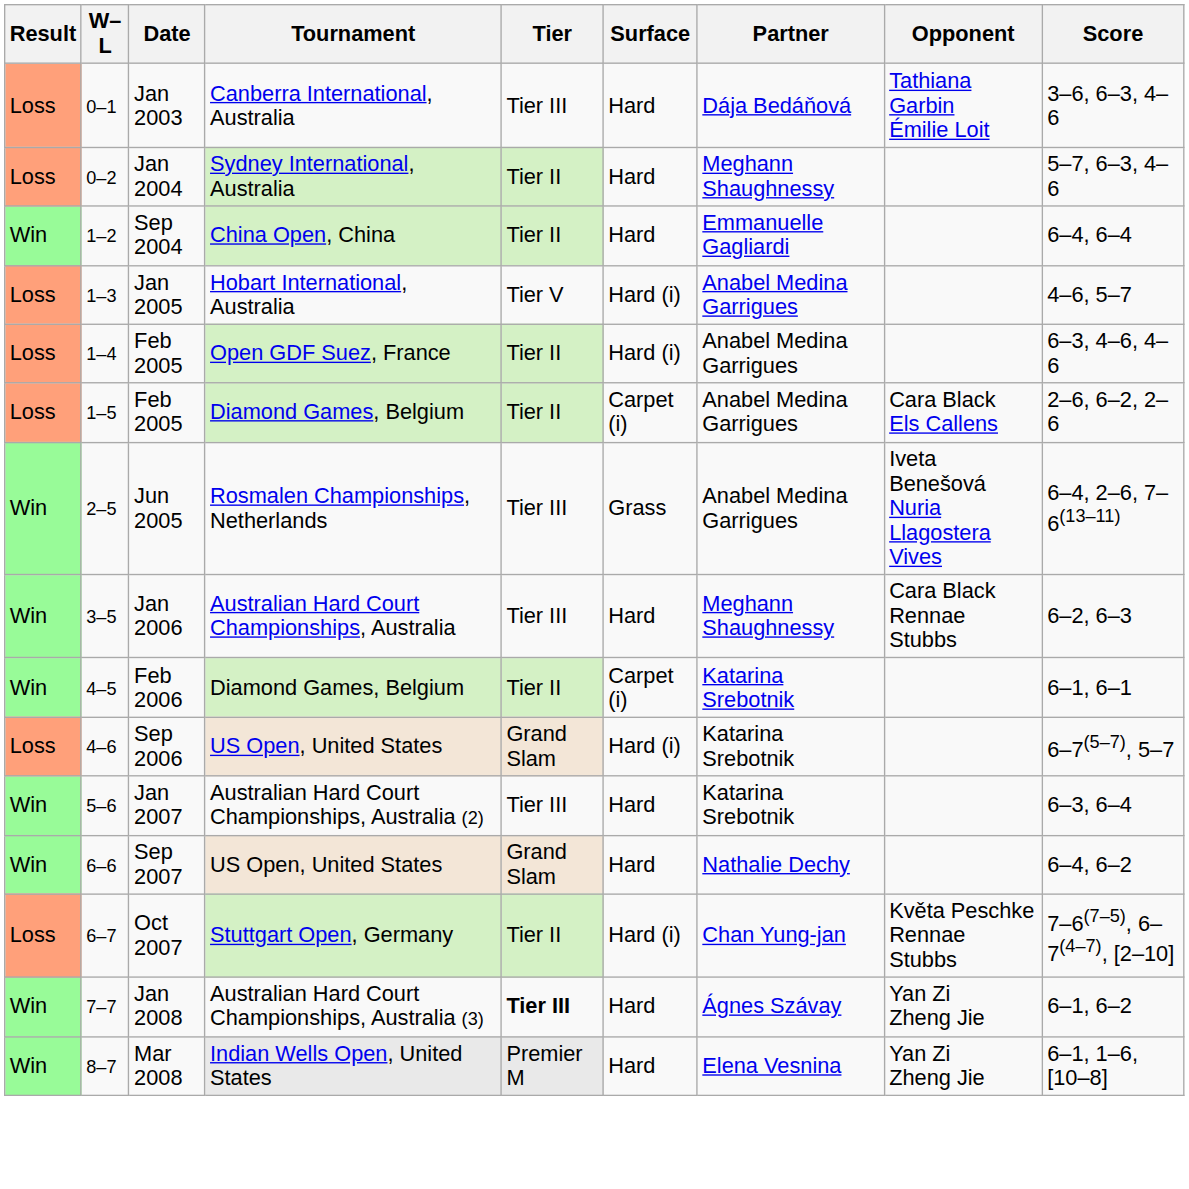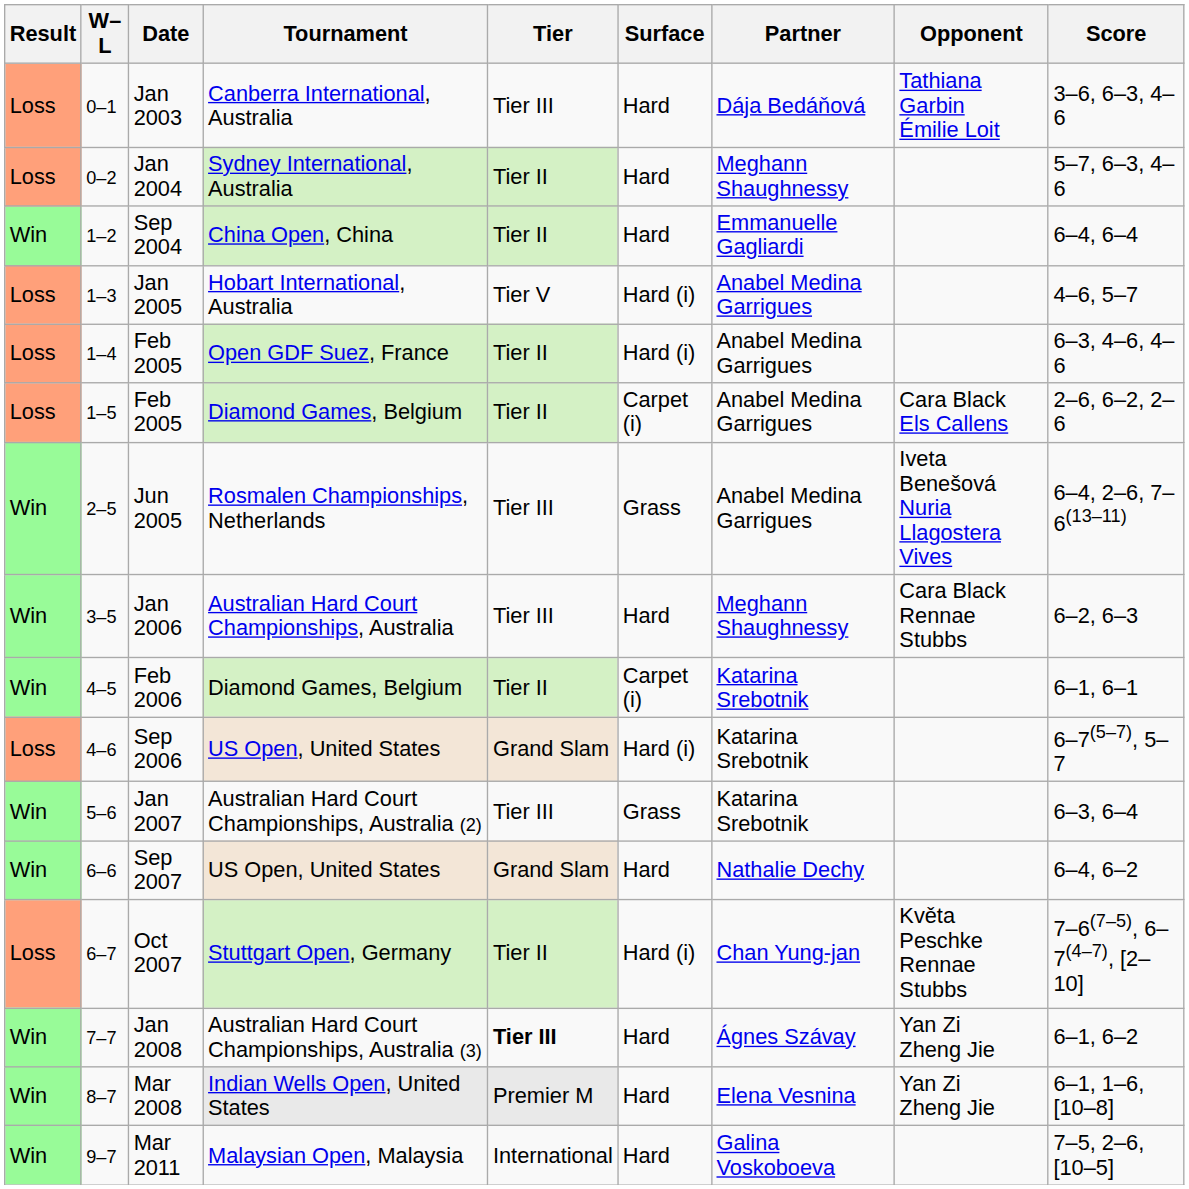 <table class="sortable wikitable">
 <tr>
 <th>Result</th>
 <th class="unsortable">W–L</th>
 <th>Date</th>
 <th>Tournament</th>
 <th>Tier</th>
 <th>Surface</th>
 <th>Partner</th>
 <th>Opponent</th>
 <th class="unsortable">Score</th>
 </tr>
 <tr>
 <td style="background:#ffa07a;">Loss</td>
 <td><small>0–1</small></td>
 <td>Jan 2003</td>
 <td><a href='#'>Canberra International</a>, Australia</td>
 <td>Tier III</td>
 <td>Hard</td>
 <td> <a href='#'>Dája Bedáňová</a></td>
 <td> <a href='#'>Tathiana Garbin</a><br> <a href='#'>Émilie Loit</a></td>
 <td>3–6, 6–3, 4–6</td>
 </tr>
 <tr>
 <td style="background:#ffa07a;">Loss</td>
 <td><small>0–2</small></td>
 <td>Jan 2004</td>
 <td bgcolor=#d4f1c5><a href='#'>Sydney International</a>, Australia</td>
 <td bgcolor=#d4f1c5>Tier II</td>
 <td>Hard</td>
 <td> <a href='#'>Meghann Shaughnessy</a></td>
 <td></td>
 <td>5–7, 6–3, 4–6</td>
 </tr>
 <tr>
 <td style="background:#98fb98;">Win</td>
 <td><small>1–2</small></td>
 <td>Sep 2004</td>
 <td bgcolor=#d4f1c5><a href='#'>China Open</a>, China</td>
 <td bgcolor=#d4f1c5>Tier II</td>
 <td>Hard</td>
 <td> <a href='#'>Emmanuelle Gagliardi</a></td>
 <td></td>
 <td>6–4, 6–4</td>
 </tr>
 <tr>
 <td style="background:#ffa07a;">Loss</td>
 <td><small>1–3</small></td>
 <td>Jan 2005</td>
 <td><a href='#'>Hobart International</a>, Australia</td>
 <td>Tier V</td>
 <td>Hard (i)</td>
 <td> <a href='#'>Anabel Medina Garrigues</a></td>
 <td></td>
 <td>4–6, 5–7</td>
 </tr>
 <tr>
 <td style="background:#ffa07a;">Loss</td>
 <td><small>1–4</small></td>
 <td>Feb 2005</td>
 <td bgcolor=#d4f1c5><a href='#'>Open GDF Suez</a>, France</td>
 <td bgcolor=#d4f1c5>Tier II</td>
 <td>Hard (i)</td>
 <td> Anabel Medina Garrigues</td>
 <td></td>
 <td>6–3, 4–6, 4–6</td>
 </tr>
 <tr>
 <td style="background:#ffa07a;">Loss</td>
 <td><small>1–5</small></td>
 <td>Feb 2005</td>
 <td bgcolor=#d4f1c5><a href='#'>Diamond Games</a>, Belgium</td>
 <td bgcolor=#d4f1c5>Tier II</td>
 <td>Carpet (i)</td>
 <td> Anabel Medina Garrigues</td>
 <td> Cara Black<br> <a href='#'>Els Callens</a></td>
 <td>2–6, 6–2, 2–6</td>
 </tr>
 <tr>
 <td style="background:#98fb98;">Win</td>
 <td><small>2–5</small></td>
 <td>Jun 2005</td>
 <td><a href='#'>Rosmalen Championships</a>, Netherlands</td>
 <td>Tier III</td>
 <td>Grass</td>
 <td> Anabel Medina Garrigues</td>
 <td> Iveta Benešová<br> <a href='#'>Nuria Llagostera Vives</a></td>
 <td>6–4, 2–6, 7–6<sup>(13–11)</sup></td>
 </tr>
 <tr>
 <td style="background:#98fb98;">Win</td>
 <td><small>3–5</small></td>
 <td>Jan 2006</td>
 <td><a href='#'>Australian Hard Court Championships</a>, Australia</td>
 <td>Tier III</td>
 <td>Hard</td>
 <td> <a href='#'>Meghann Shaughnessy</a></td>
 <td> Cara Black<br> Rennae Stubbs</td>
 <td>6–2, 6–3</td>
 </tr>
 <tr>
 <td style="background:#98fb98;">Win</td>
 <td><small>4–5</small></td>
 <td>Feb 2006</td>
 <td bgcolor=#d4f1c5>Diamond Games, Belgium</td>
 <td bgcolor=#d4f1c5>Tier II</td>
 <td>Carpet (i)</td>
 <td> <a href='#'>Katarina Srebotnik</a></td>
 <td></td>
 <td>6–1, 6–1</td>
 </tr>
 <tr>
 <td style="background:#ffa07a;">Loss</td>
 <td><small>4–6</small></td>
 <td>Sep 2006</td>
 <td bgcolor=#f3e6d7><a href='#'>US Open</a>, United States</td>
 <td bgcolor=#f3e6d7>Grand Slam</td>
 <td>Hard (i)</td>
 <td> Katarina Srebotnik</td>
 <td></td>
 <td>6–7<sup>(5–7)</sup>, 5–7</td>
 </tr>
 <tr>
 <td style="background:#98fb98;">Win</td>
 <td><small>5–6</small></td>
 <td>Jan 2007</td>
 <td>Australian Hard Court Championships, Australia <small>(2)</small></td>
 <td>Tier III</td>
-<td>Hard</td>
+<td>Grass</td>
 <td> Katarina Srebotnik</td>
 <td></td>
 <td>6–3, 6–4</td>
 </tr>
 <tr>
 <td style="background:#98fb98;">Win</td>
 <td><small>6–6</small></td>
 <td>Sep 2007</td>
 <td bgcolor=#f3e6d7>US Open, United States</td>
 <td bgcolor=#f3e6d7>Grand Slam</td>
 <td>Hard</td>
 <td> <a href='#'>Nathalie Dechy</a></td>
 <td></td>
 <td>6–4, 6–2</td>
 </tr>
 <tr>
 <td style="background:#ffa07a;">Loss</td>
 <td><small>6–7</small></td>
 <td>Oct 2007</td>
 <td bgcolor=#d4f1c5><a href='#'>Stuttgart Open</a>, Germany</td>
 <td bgcolor=#d4f1c5>Tier II</td>
 <td>Hard (i)</td>
 <td> <a href='#'>Chan Yung-jan</a></td>
 <td> Květa Peschke<br> Rennae Stubbs</td>
 <td>7–6<sup>(7–5)</sup>, 6–7<sup>(4–7)</sup>, [2–10]</td>
 </tr>
 <tr>
 <td style="background:#98fb98;">Win</td>
 <td><small>7–7</small></td>
 <td>Jan 2008</td>
 <td>Australian Hard Court Championships, Australia <small>(3)</small></td>
 <td><strong>Tier III</strong></td>
 <td>Hard</td>
 <td> <a href='#'>Ágnes Szávay</a></td>
 <td> Yan Zi<br> Zheng Jie</td>
 <td>6–1, 6–2</td>
 </tr>
 <tr>
 <td style="background:#98fb98;">Win</td>
 <td><small>8–7</small></td>
 <td>Mar 2008</td>
 <td bgcolor=#e9e9e9><a href='#'>Indian Wells Open</a>, United States</td>
 <td bgcolor=#e9e9e9>Premier M</td>
 <td>Hard</td>
 <td> <a href='#'>Elena Vesnina</a></td>
 <td> Yan Zi<br> Zheng Jie</td>
 <td>6–1, 1–6, [10–8]</td>
 </tr>
+<tr>
+<td style="background:#98fb98;">Win</td>
+<td><small>9–7</small></td>
+<td>Mar 2011</td>
+<td><a href='#'>Malaysian Open</a>, Malaysia</td>
+<td>International</td>
+<td>Hard</td>
+<td> <a href='#'>Galina Voskoboeva</a></td>
+<td></td>
+<td>7–5, 2–6, [10–5]</td>
+</tr>
 </table>
